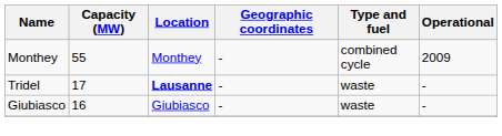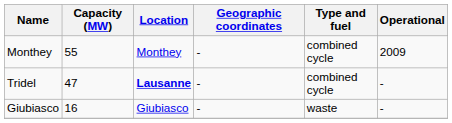 <table class="wikitable sortable">
 <tr>
 <th>Name</th>
 <th>Capacity (<a href='#'>MW</a>)</th>
 <th><a href='#'>Location</a></th>
 <th><a href='#'>Geographic coordinates</a></th>
 <th>Type and fuel</th>
 <th>Operational</th>
 </tr>
 <tr>
 <td>Monthey</td>
 <td>55</td>
 <td><a href='#'>Monthey</a></td>
 <td>-</td>
 <td>combined cycle</td>
 <td>2009</td>
 </tr>
 <tr>
 <td>Tridel</td>
-<td>17</td>
+<td>47</td>
 <td><strong><a href='#'>Lausanne</a></strong></td>
 <td>-</td>
-<td>waste</td>
+<td>combined cycle</td>
 <td>-</td>
 </tr>
 <tr>
 <td>Giubiasco</td>
 <td>16</td>
 <td><a href='#'>Giubiasco</a></td>
 <td>-</td>
 <td>waste</td>
 <td>-</td>
 </tr>
 <tr>
 </tr>
 </table>
